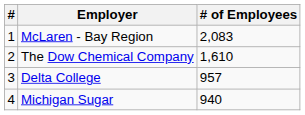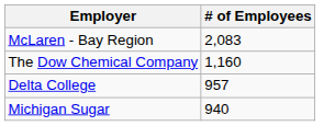 <table class="wikitable">
 <tr>
-<th>#</th>
 <th>Employer</th>
 <th># of Employees</th>
 </tr>
 <tr>
-<td>1</td>
 <td><a href='#'>McLaren</a> - Bay Region</td>
 <td>2,083</td>
 </tr>
 <tr>
-<td>2</td>
 <td>The <a href='#'>Dow Chemical Company</a></td>
-<td>1,610</td>
+<td>1,160</td>
 </tr>
 <tr>
-<td>3</td>
 <td><a href='#'>Delta College</a></td>
 <td>957</td>
 </tr>
 <tr>
-<td>4</td>
 <td><a href='#'>Michigan Sugar</a></td>
 <td>940</td>
 </tr>
 </table>
